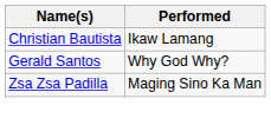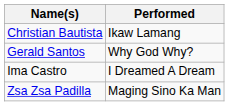 <table class="wikitable sortable">
 <tr>
 <th>Name(s)</th>
 <th>Performed</th>
 </tr>
 <tr>
 <td><a href='#'>Christian Bautista</a></td>
 <td>Ikaw Lamang</td>
 </tr>
 <tr>
 <td><a href='#'>Gerald Santos</a></td>
 <td>Why God Why?</td>
 </tr>
 <tr>
+<td>Ima Castro</td>
+<td>I Dreamed A Dream</td>
+</tr>
+<tr>
 <td><a href='#'>Zsa Zsa Padilla</a></td>
 <td>Maging Sino Ka Man</td>
 </tr>
 </table>
